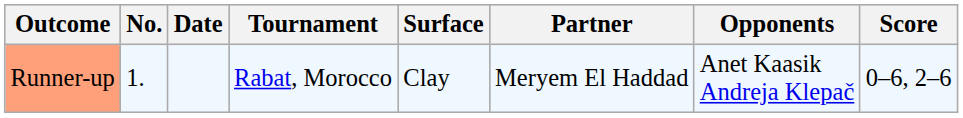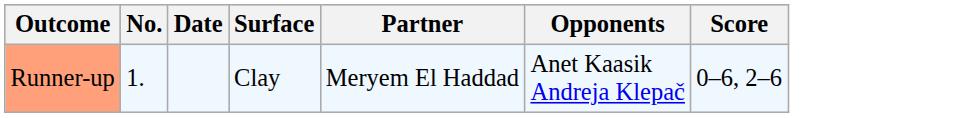 <table class="sortable wikitable" style=font-size:97%>
 <tr>
 <th>Outcome</th>
 <th>No.</th>
 <th>Date</th>
-<th>Tournament</th>
 <th>Surface</th>
 <th>Partner</th>
 <th>Opponents</th>
 <th>Score</th>
 </tr>
 <tr bgcolor=#f0f8ff>
 <td style="background:#ffa07a;">Runner-up</td>
 <td>1.</td>
 <td></td>
-<td><a href='#'>Rabat</a>, Morocco</td>
 <td>Clay</td>
 <td> Meryem El Haddad</td>
 <td> Anet Kaasik <br>  <a href='#'>Andreja Klepač</a></td>
 <td>0–6, 2–6</td>
 </tr>
 </table>
